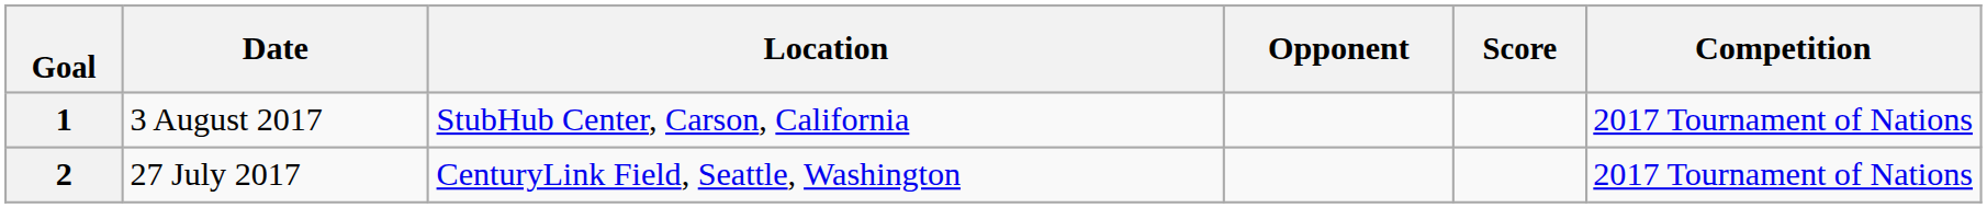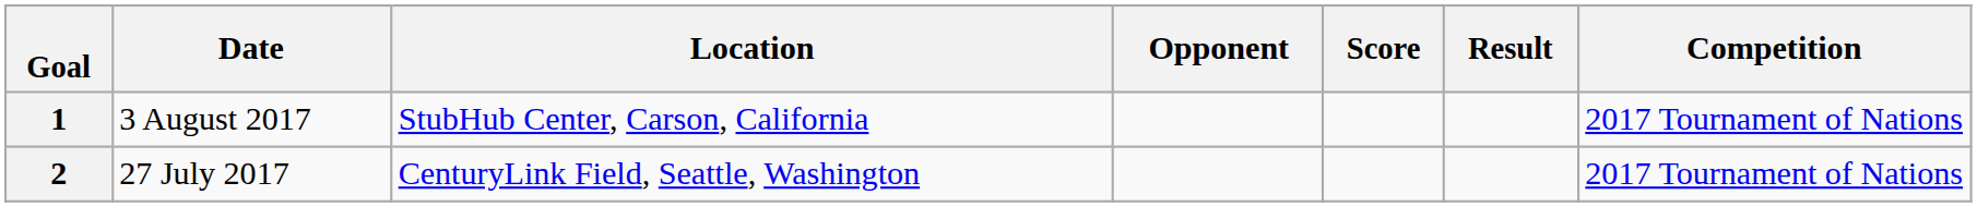 <table class="wikitable collapsible sortable" style="font-size:90%">
 <tr>
 <th data-sort-type="number" style="font-size:95%;"><br>Goal</th>
 <th>Date</th>
 <th>Location</th>
 <th>Opponent</th>
 <th data-sort-type="number" style="font-size:95%;">Score</th>
+<th data-sort-type="number" style="font-size:95%;">Result</th>
 <th style="width:20%;">Competition</th>
 </tr>
 <tr>
 <th>1</th>
 <td>3 August 2017</td>
 <td> <a href='#'>StubHub Center</a>, <a href='#'>Carson</a>, <a href='#'>California</a></td>
+<td></td>
 <td></td>
 <td></td>
 <td><a href='#'>2017 Tournament of Nations</a></td>
 </tr>
 <tr>
 <th>2</th>
 <td>27 July 2017</td>
 <td> <a href='#'>CenturyLink Field</a>, <a href='#'>Seattle</a>, <a href='#'>Washington</a></td>
 <td></td>
 <td></td>
+<td></td>
 <td><a href='#'>2017 Tournament of Nations</a></td>
 </tr>
 </table>
